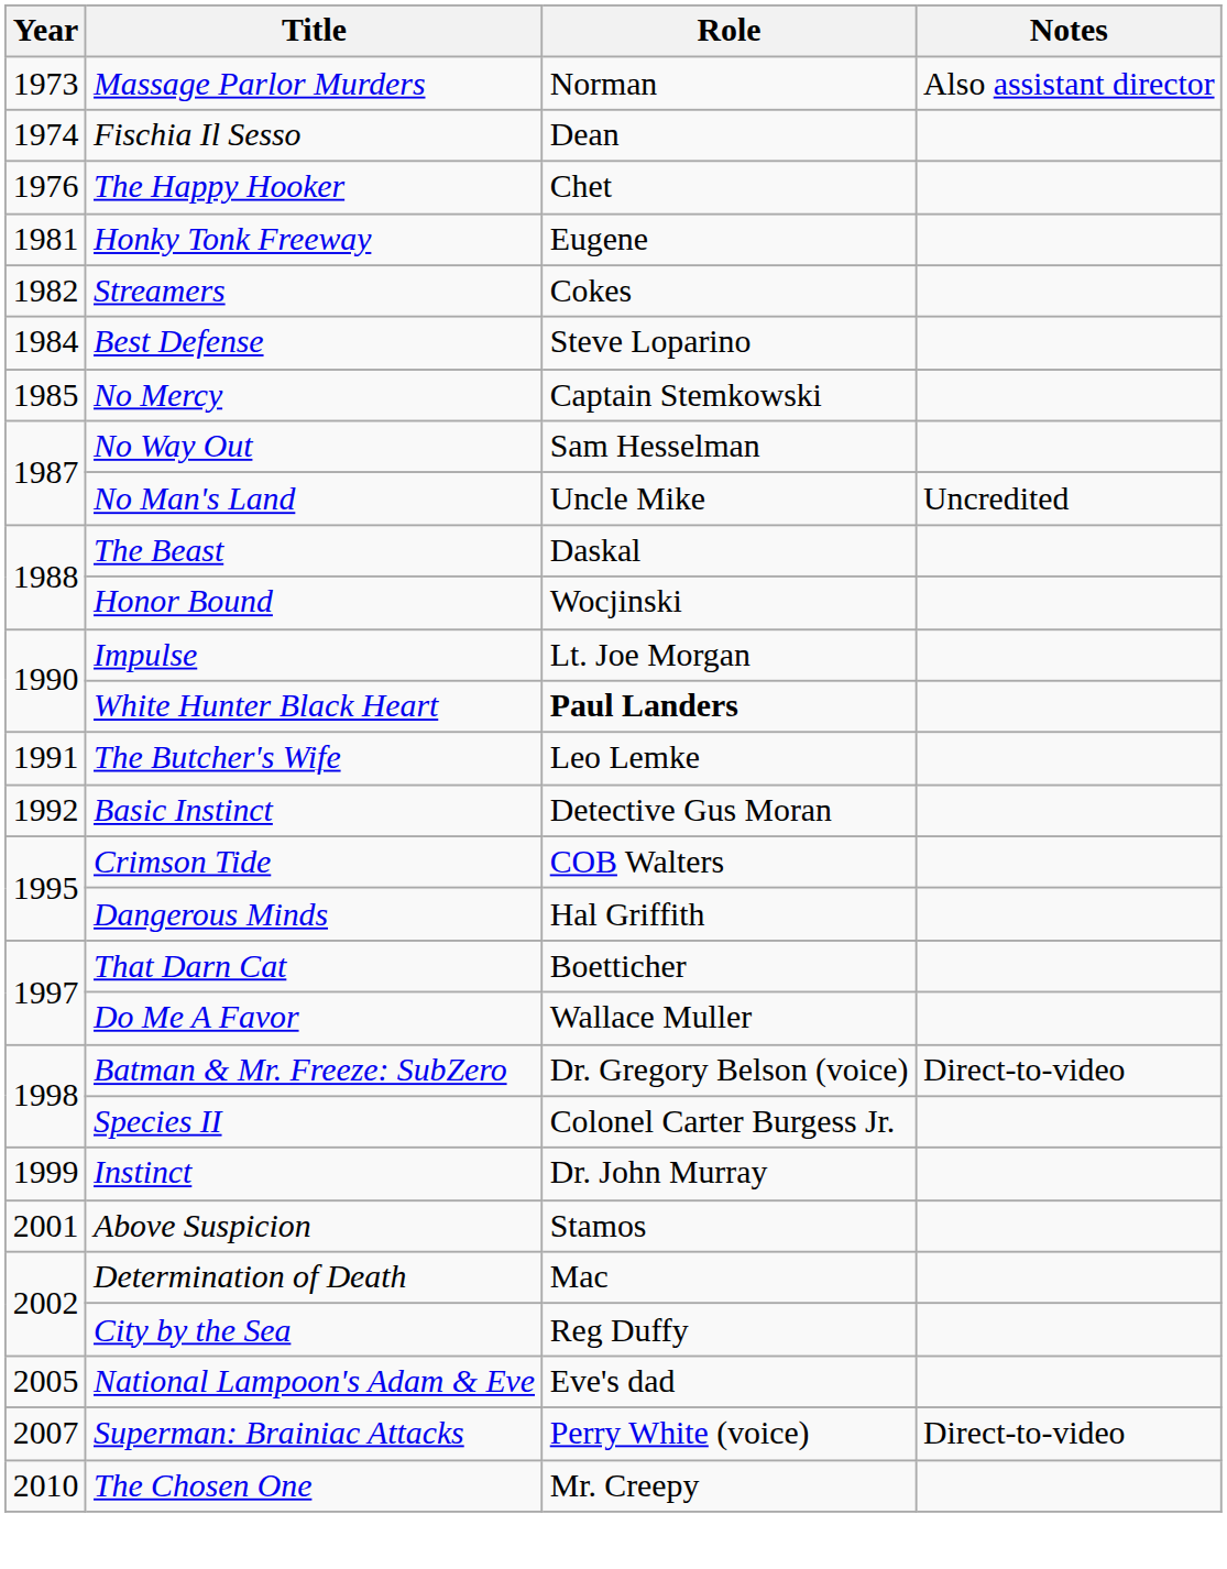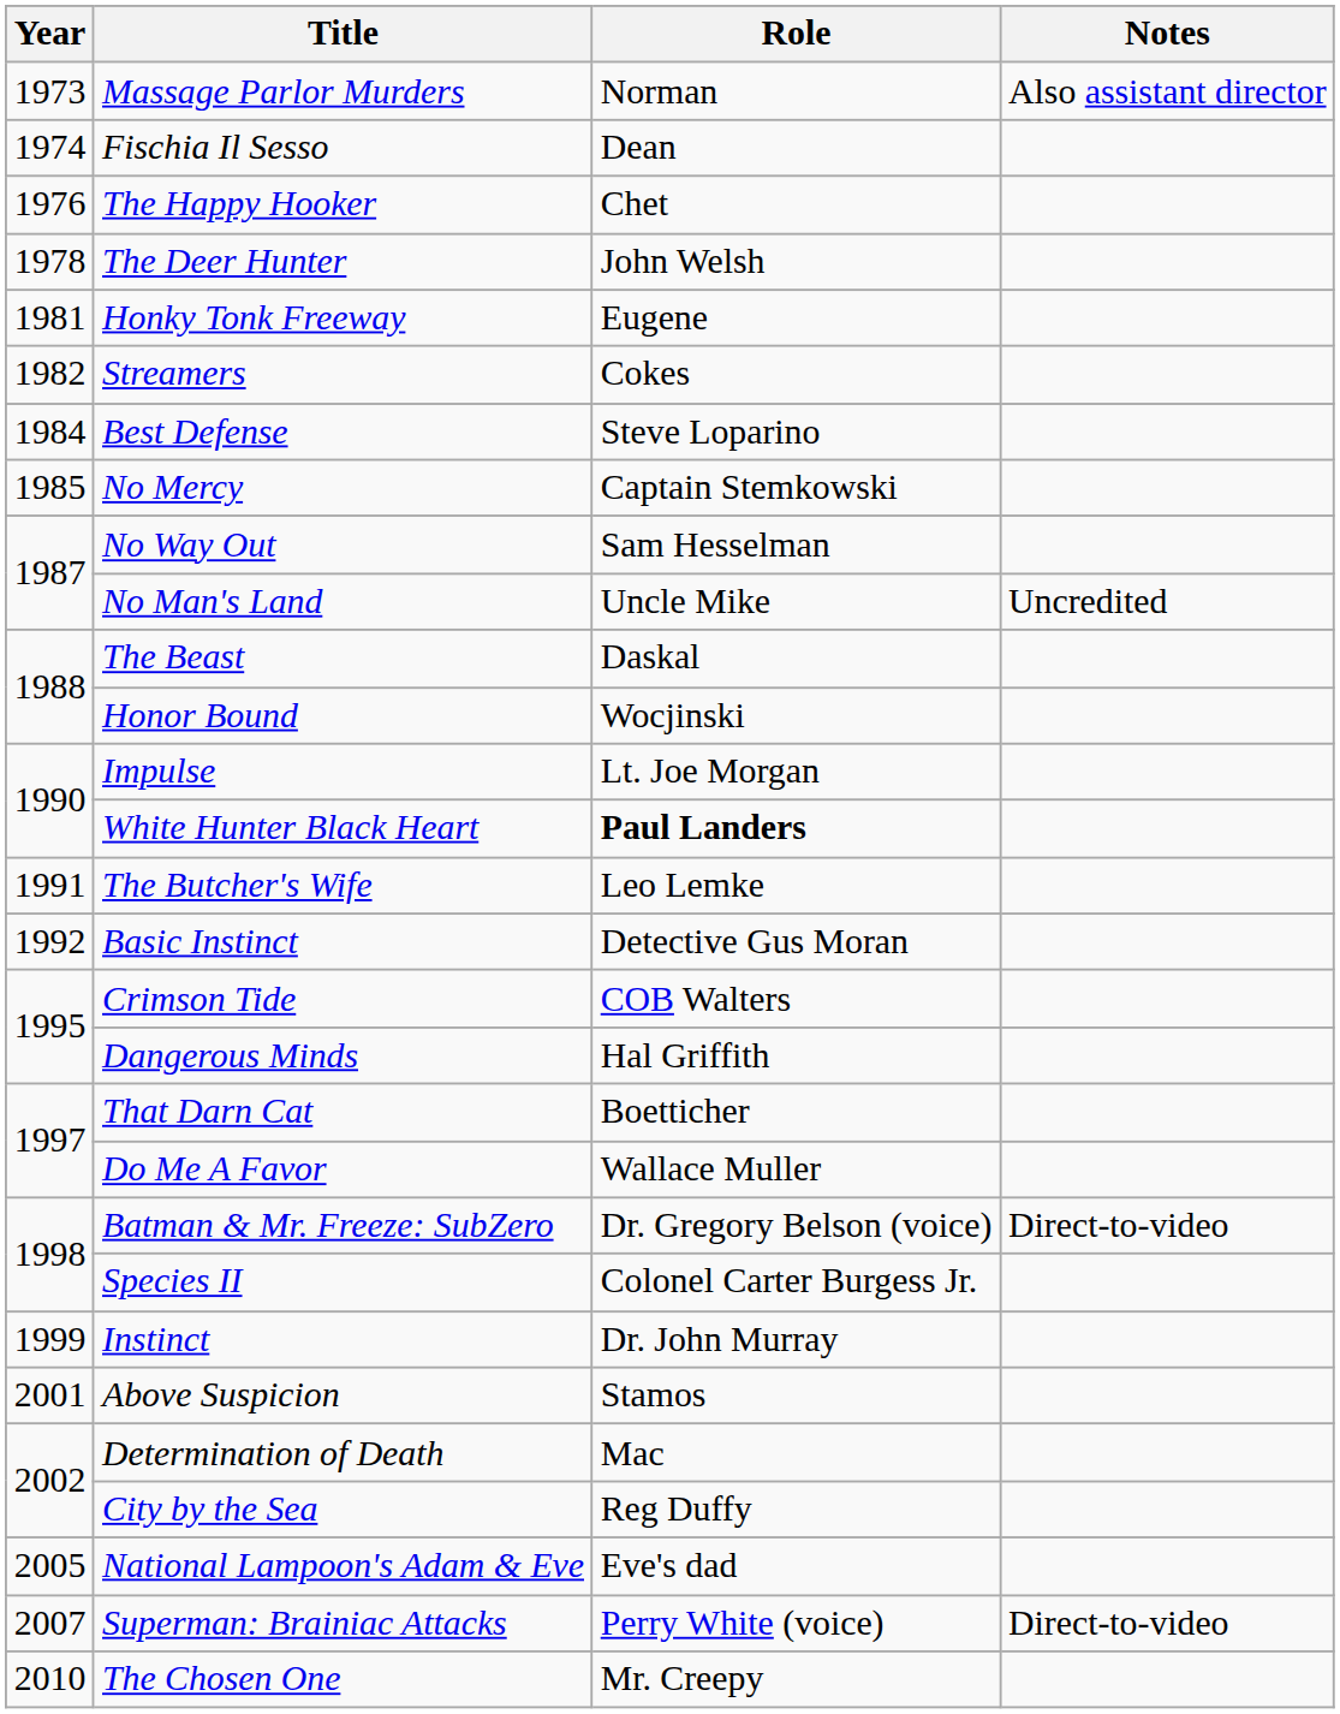 <table class="wikitable sortable">
 <tr>
 <th>Year</th>
 <th>Title</th>
 <th>Role</th>
 <th class="unsortable">Notes</th>
 </tr>
 <tr>
 <td>1973</td>
 <td><em><a href='#'>Massage Parlor Murders</a></em></td>
 <td>Norman</td>
 <td>Also <a href='#'>assistant director</a></td>
 </tr>
 <tr>
 <td>1974</td>
 <td><em>Fischia Il Sesso</em></td>
 <td>Dean</td>
 <td></td>
 </tr>
 <tr>
 <td>1976</td>
 <td><em><a href='#'>The Happy Hooker</a></em></td>
 <td>Chet</td>
+<td></td>
+</tr>
+<tr>
+<td>1978</td>
+<td><em><a href='#'>The Deer Hunter</a></em></td>
+<td>John Welsh</td>
 <td></td>
 </tr>
 <tr>
 <td>1981</td>
 <td><em><a href='#'>Honky Tonk Freeway</a></em></td>
 <td>Eugene</td>
 <td></td>
 </tr>
 <tr>
 <td>1982</td>
 <td><em><a href='#'>Streamers</a></em></td>
 <td>Cokes</td>
 <td></td>
 </tr>
 <tr>
 <td>1984</td>
 <td><em><a href='#'>Best Defense</a></em></td>
 <td>Steve Loparino</td>
 <td></td>
 </tr>
 <tr>
 <td>1985</td>
 <td><em><a href='#'>No Mercy</a></em></td>
 <td>Captain Stemkowski</td>
 <td></td>
 </tr>
 <tr>
 <td rowspan="2">1987</td>
 <td><em><a href='#'>No Way Out</a></em></td>
 <td>Sam Hesselman</td>
 <td></td>
 </tr>
 <tr>
 <td><em><a href='#'>No Man's Land</a></em></td>
 <td>Uncle Mike</td>
 <td>Uncredited</td>
 </tr>
 <tr>
 <td rowspan="2">1988</td>
 <td><em><a href='#'>The Beast</a></em></td>
 <td>Daskal</td>
 <td></td>
 </tr>
 <tr>
 <td><em><a href='#'>Honor Bound</a></em></td>
 <td>Wocjinski</td>
 <td></td>
 </tr>
 <tr>
 <td rowspan="2">1990</td>
 <td><em><a href='#'>Impulse</a></em></td>
 <td>Lt. Joe Morgan</td>
 <td></td>
 </tr>
 <tr>
 <td><em><a href='#'>White Hunter Black Heart</a></em></td>
 <td><strong>Paul Landers</strong></td>
 <td></td>
 </tr>
 <tr>
 <td>1991</td>
 <td><em><a href='#'>The Butcher's Wife</a></em></td>
 <td>Leo Lemke</td>
 <td></td>
 </tr>
 <tr>
 <td>1992</td>
 <td><em><a href='#'>Basic Instinct</a></em></td>
 <td>Detective Gus Moran</td>
 <td></td>
 </tr>
 <tr>
 <td rowspan="2">1995</td>
 <td><em><a href='#'>Crimson Tide</a></em></td>
 <td><a href='#'>COB</a> Walters</td>
 <td></td>
 </tr>
 <tr>
 <td><em><a href='#'>Dangerous Minds</a></em></td>
 <td>Hal Griffith</td>
 <td></td>
 </tr>
 <tr>
 <td rowspan="2">1997</td>
 <td><em><a href='#'>That Darn Cat</a></em></td>
 <td>Boetticher</td>
 <td></td>
 </tr>
 <tr>
 <td><em><a href='#'>Do Me A Favor</a></em></td>
 <td>Wallace Muller</td>
 <td></td>
 </tr>
 <tr>
 <td rowspan="2">1998</td>
 <td><em><a href='#'>Batman & Mr. Freeze: SubZero</a></em></td>
 <td>Dr. Gregory Belson (voice)</td>
 <td>Direct-to-video</td>
 </tr>
 <tr>
 <td><em><a href='#'>Species II</a></em></td>
 <td>Colonel Carter Burgess Jr.</td>
 <td></td>
 </tr>
 <tr>
 <td>1999</td>
 <td><em><a href='#'>Instinct</a></em></td>
 <td>Dr. John Murray</td>
 <td></td>
 </tr>
 <tr>
 <td>2001</td>
 <td><em>Above Suspicion</em></td>
 <td>Stamos</td>
 <td></td>
 </tr>
 <tr>
 <td rowspan="2">2002</td>
 <td><em>Determination of Death</em></td>
 <td>Mac</td>
 <td></td>
 </tr>
 <tr>
 <td><em><a href='#'>City by the Sea</a></em></td>
 <td>Reg Duffy</td>
 <td></td>
 </tr>
 <tr>
 <td>2005</td>
 <td><em><a href='#'>National Lampoon's Adam & Eve</a></em></td>
 <td>Eve's dad</td>
 <td></td>
 </tr>
 <tr>
 <td>2007</td>
 <td><em><a href='#'>Superman: Brainiac Attacks</a></em></td>
 <td><a href='#'>Perry White</a> (voice)</td>
 <td>Direct-to-video</td>
 </tr>
 <tr>
 <td>2010</td>
 <td><em><a href='#'>The Chosen One</a></em></td>
 <td>Mr. Creepy</td>
 <td></td>
 </tr>
 </table>
